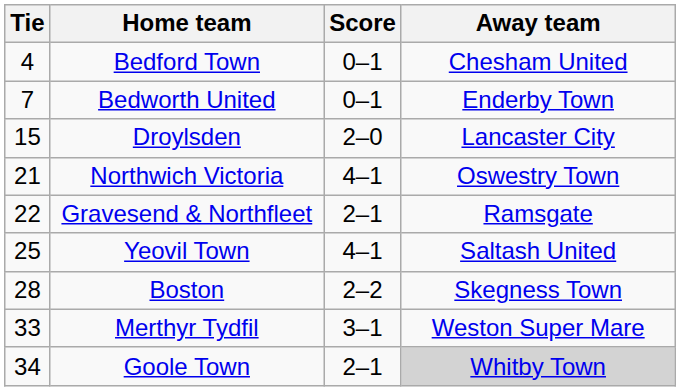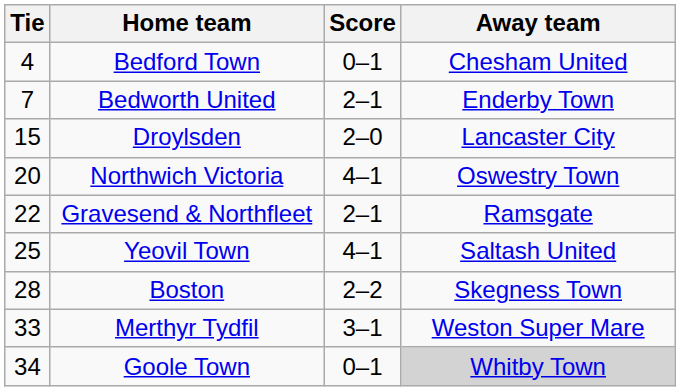 <table class="wikitable" style="text-align:center;">
 <tr>
 <th width=20>Tie</th>
 <th width=175>Home team</th>
 <th width=20>Score</th>
 <th width=175>Away team</th>
 </tr>
 <tr>
 <td>4</td>
 <td><a href='#'>Bedford Town</a></td>
 <td>0–1</td>
 <td><a href='#'>Chesham United</a></td>
 </tr>
 <tr>
 <td>7</td>
 <td><a href='#'>Bedworth United</a></td>
-<td>0–1</td>
+<td>2–1</td>
 <td><a href='#'>Enderby Town</a></td>
 </tr>
 <tr>
 <td>15</td>
 <td><a href='#'>Droylsden</a></td>
 <td>2–0</td>
 <td><a href='#'>Lancaster City</a></td>
 </tr>
 <tr>
-<td>21</td>
+<td>20</td>
 <td><a href='#'>Northwich Victoria</a></td>
 <td>4–1</td>
 <td><a href='#'>Oswestry Town</a></td>
 </tr>
 <tr>
 <td>22</td>
 <td><a href='#'>Gravesend & Northfleet</a></td>
 <td>2–1</td>
 <td><a href='#'>Ramsgate</a></td>
 </tr>
 <tr>
 <td>25</td>
 <td><a href='#'>Yeovil Town</a></td>
 <td>4–1</td>
 <td><a href='#'>Saltash United</a></td>
 </tr>
 <tr>
 <td>28</td>
 <td><a href='#'>Boston</a></td>
 <td>2–2</td>
 <td><a href='#'>Skegness Town</a></td>
 </tr>
 <tr>
 <td>33</td>
 <td><a href='#'>Merthyr Tydfil</a></td>
 <td>3–1</td>
 <td><a href='#'>Weston Super Mare</a></td>
 </tr>
 <tr>
 <td>34</td>
 <td><a href='#'>Goole Town</a></td>
-<td>2–1</td>
+<td>0–1</td>
 <td style="background: lightgrey;"><a href='#'>Whitby Town</a></td>
 </tr>
 </table>
